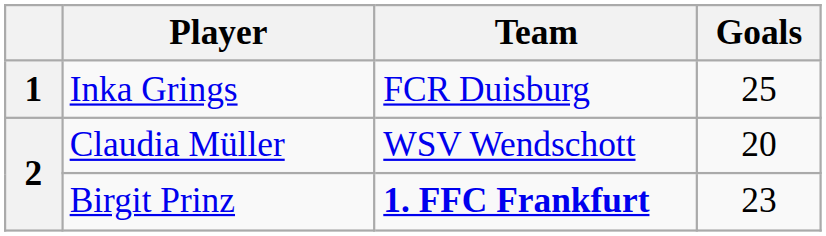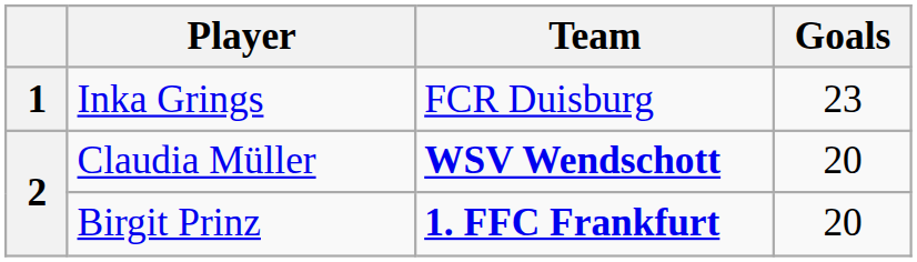 <table class="wikitable" width = 370>
 <tr>
 <th width = 20></th>
 <th width = 150>Player</th>
 <th width = 150>Team</th>
 <th width = 50>Goals</th>
 </tr>
 <tr>
 <th>1</th>
 <td align="left"> <a href='#'>Inka Grings</a></td>
 <td><a href='#'>FCR Duisburg</a></td>
-<td align="center">25</td>
+<td align="center">23</td>
 </tr>
 <tr>
 <th rowspan=2>2</th>
 <td align="left"> <a href='#'>Claudia Müller</a></td>
-<td><a href='#'>WSV Wendschott</a></td>
+<td><strong><a href='#'>WSV Wendschott</a></strong></td>
 <td align="center">20</td>
 </tr>
 <tr>
 <td align="left"> <a href='#'>Birgit Prinz</a></td>
 <td><strong><a href='#'>1. FFC Frankfurt</a></strong></td>
-<td align="center">23</td>
+<td align="center">20</td>
 </tr>
 </table>
